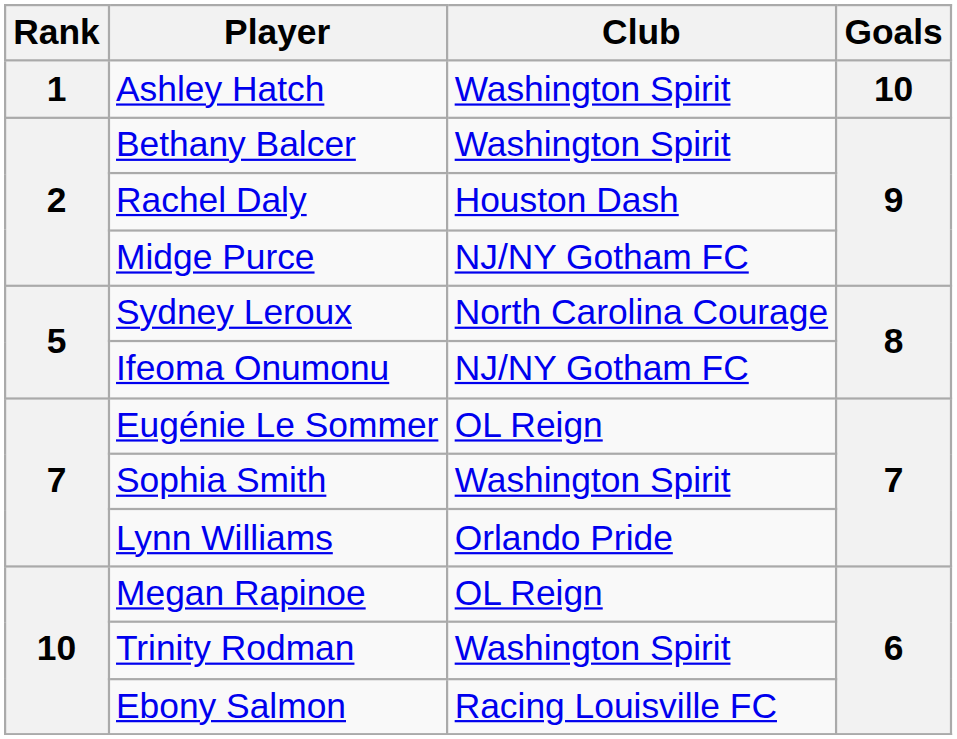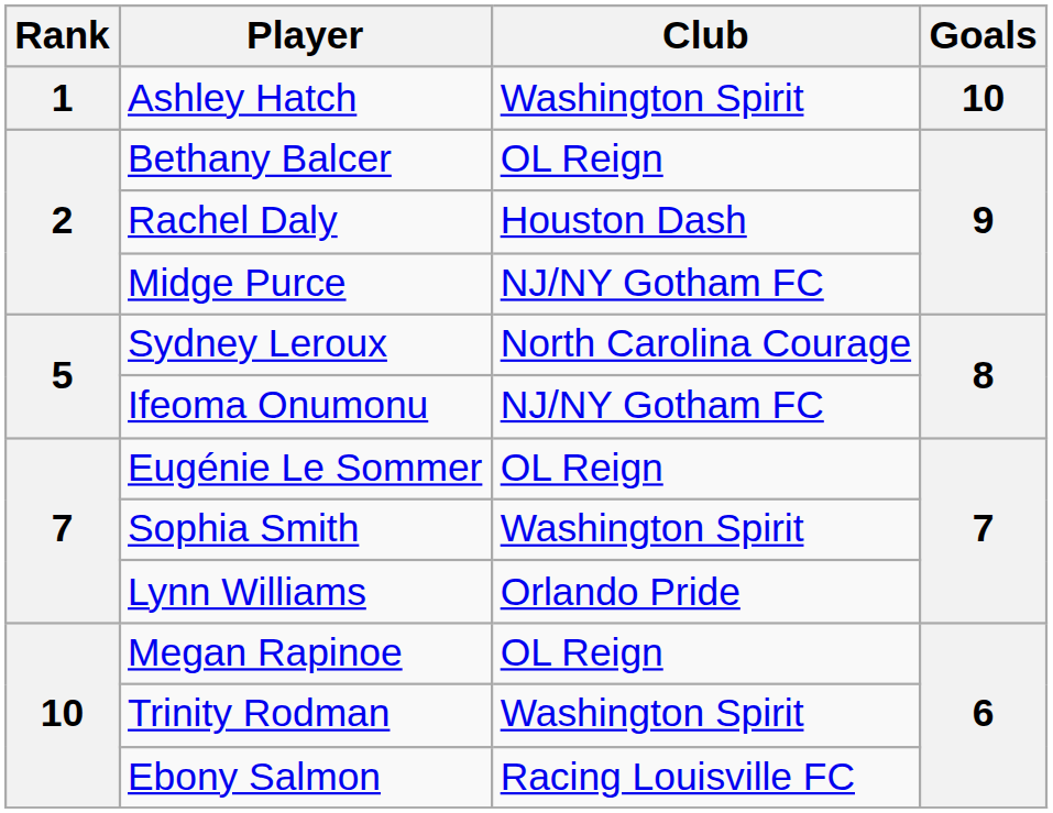 <table class="wikitable" style="text-align: left;">
 <tr>
 <th>Rank</th>
 <th>Player</th>
 <th>Club</th>
 <th>Goals</th>
 </tr>
 <tr>
 <th>1</th>
 <td> <a href='#'>Ashley Hatch</a></td>
 <td><a href='#'>Washington Spirit</a></td>
 <th>10</th>
 </tr>
 <tr>
 <th rowspan=3>2</th>
 <td> <a href='#'>Bethany Balcer</a></td>
-<td><a href='#'>Washington Spirit</a></td>
+<td><a href='#'>OL Reign</a></td>
 <th rowspan=3>9</th>
 </tr>
 <tr>
 <td> <a href='#'>Rachel Daly</a></td>
 <td><a href='#'>Houston Dash</a></td>
 </tr>
 <tr>
 <td> <a href='#'>Midge Purce</a></td>
 <td><a href='#'>NJ/NY Gotham FC</a></td>
 </tr>
 <tr>
 <th rowspan=2>5</th>
 <td> <a href='#'>Sydney Leroux</a></td>
 <td><a href='#'>North Carolina Courage</a></td>
 <th rowspan=2>8</th>
 </tr>
 <tr>
 <td> <a href='#'>Ifeoma Onumonu</a></td>
 <td><a href='#'>NJ/NY Gotham FC</a></td>
 </tr>
 <tr>
 <th rowspan=3>7</th>
 <td> <a href='#'>Eugénie Le Sommer</a></td>
 <td><a href='#'>OL Reign</a></td>
 <th rowspan=3>7</th>
 </tr>
 <tr>
 <td> <a href='#'>Sophia Smith</a></td>
 <td><a href='#'>Washington Spirit</a></td>
 </tr>
 <tr>
 <td> <a href='#'>Lynn Williams</a></td>
 <td><a href='#'>Orlando Pride</a></td>
 </tr>
 <tr>
 <th rowspan=3>10</th>
 <td> <a href='#'>Megan Rapinoe</a></td>
 <td><a href='#'>OL Reign</a></td>
 <th rowspan=3>6</th>
 </tr>
 <tr>
 <td> <a href='#'>Trinity Rodman</a></td>
 <td><a href='#'>Washington Spirit</a></td>
 </tr>
 <tr>
 <td> <a href='#'>Ebony Salmon</a></td>
 <td><a href='#'>Racing Louisville FC</a></td>
 </tr>
 <tr>
 </tr>
 </table>
